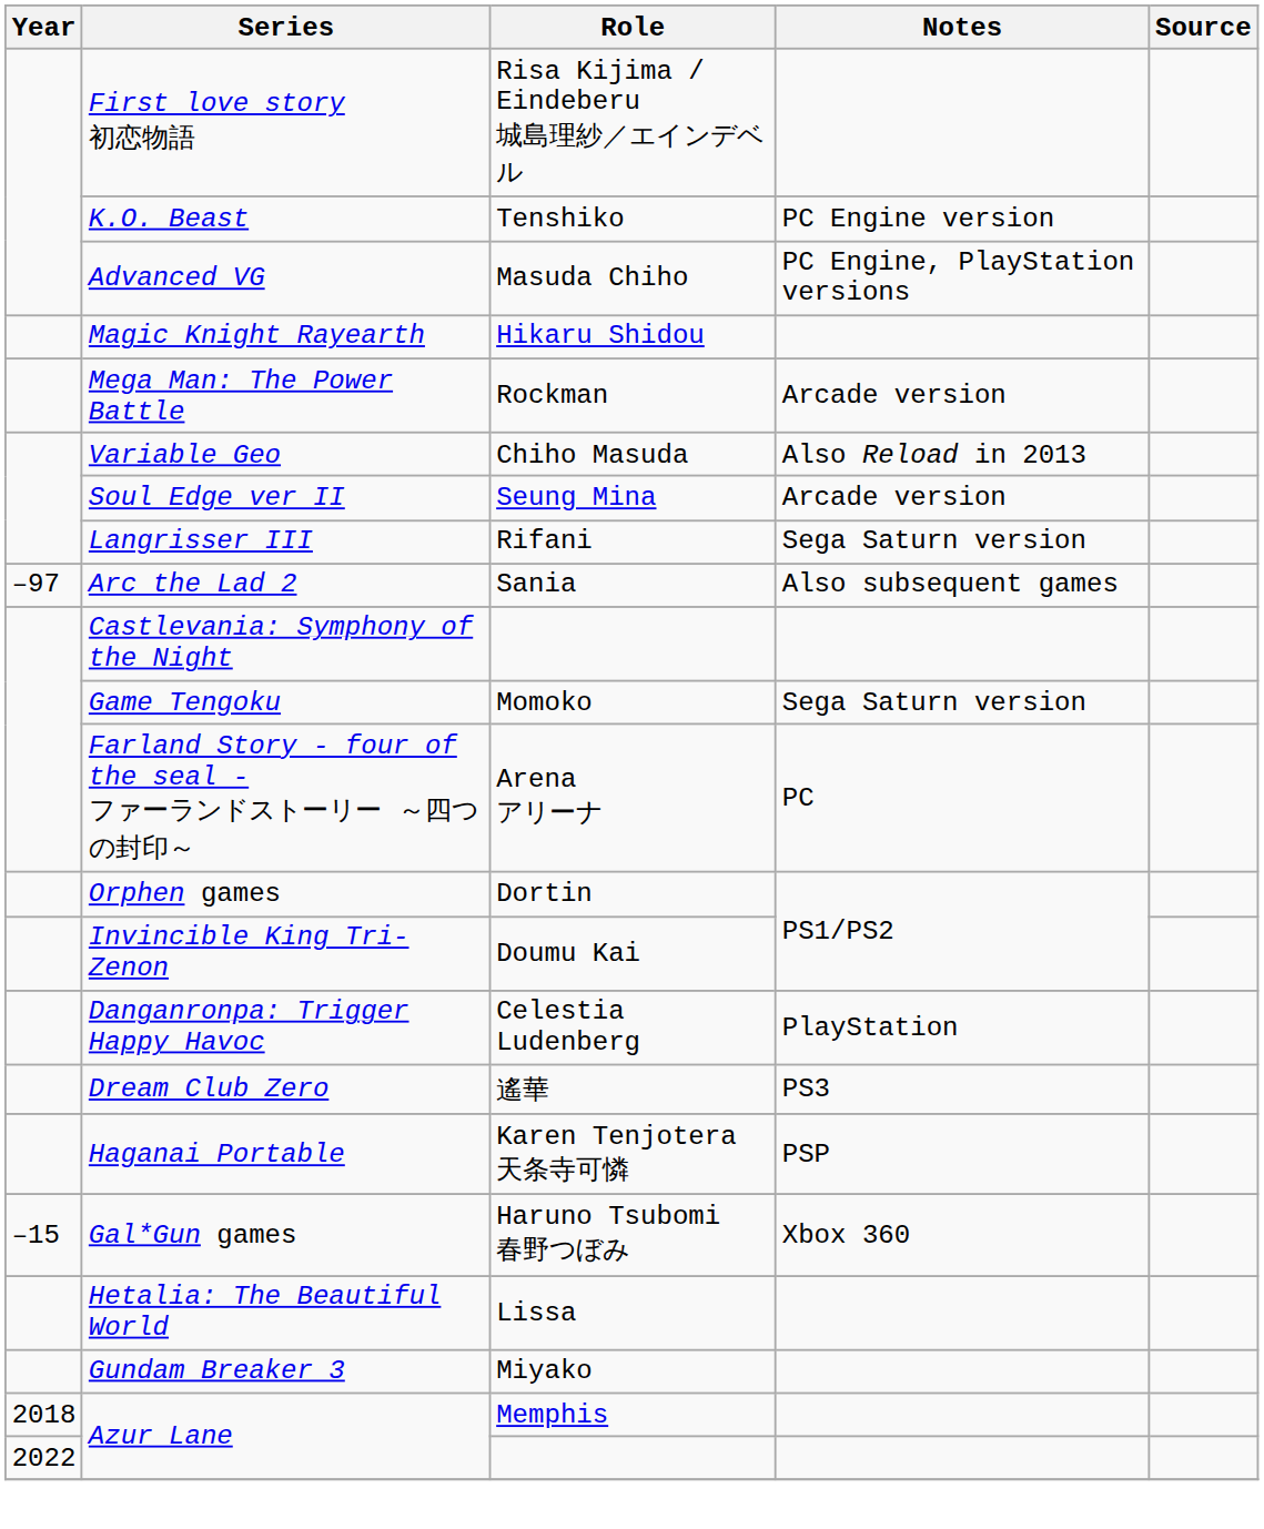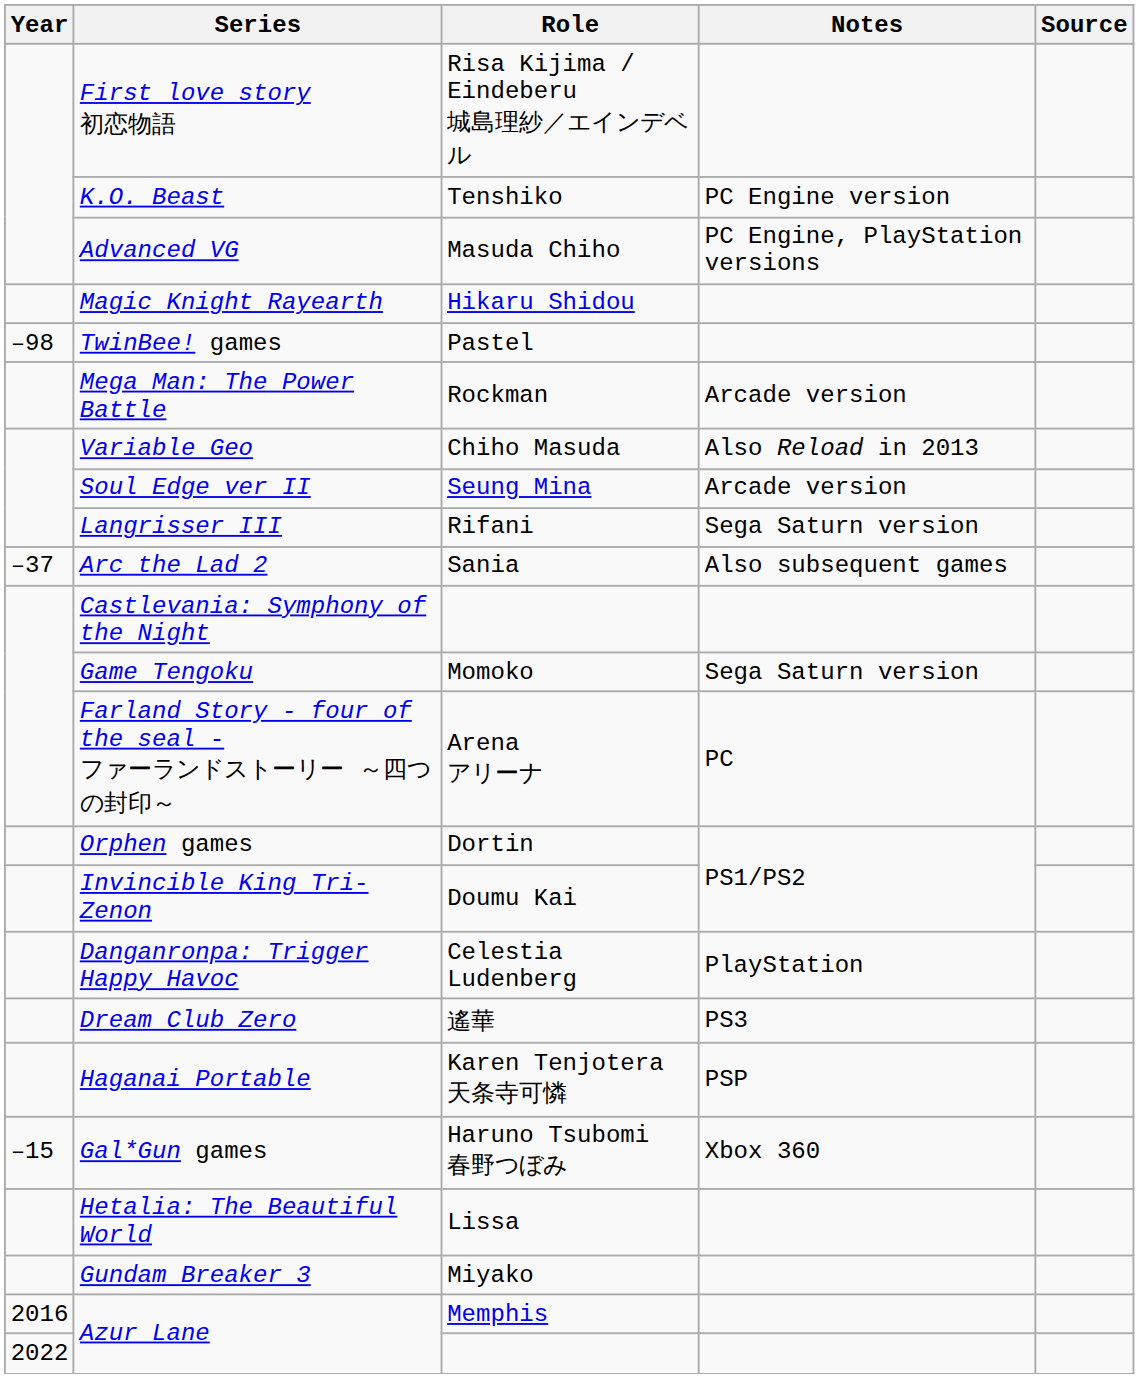 <table class="wikitable sortable plainrowheaders">
 <tr>
 <th>Year</th>
 <th>Series</th>
 <th>Role</th>
 <th class="unsortable">Notes</th>
 <th class="unsortable">Source</th>
 </tr>
 <tr>
 <td rowspan="3"></td>
 <td><em><a href='#'>First love story</a></em><br>初恋物語</td>
 <td>Risa Kijima / Eindeberu<br>城島理紗／エインデベル</td>
 <td></td>
 <td></td>
 </tr>
 <tr>
 <td><em><a href='#'>K.O. Beast</a></em></td>
 <td>Tenshiko</td>
 <td>PC Engine version</td>
 <td></td>
 </tr>
 <tr>
 <td><em><a href='#'>Advanced VG</a></em></td>
 <td>Masuda Chiho</td>
 <td>PC Engine, PlayStation versions</td>
 <td></td>
 </tr>
 <tr>
 <td></td>
 <td><em><a href='#'>Magic Knight Rayearth</a></em></td>
 <td><a href='#'>Hikaru Shidou</a></td>
 <td></td>
 <td></td>
 </tr>
 <tr>
+<td>–98</td>
+<td><em><a href='#'>TwinBee!</a></em> games</td>
+<td>Pastel</td>
+<td></td>
+<td></td>
+</tr>
+<tr>
 <td></td>
 <td><em><a href='#'>Mega Man: The Power Battle</a></em></td>
 <td>Rockman</td>
 <td>Arcade version</td>
 <td></td>
 </tr>
 <tr>
 <td rowspan="3"></td>
 <td><em><a href='#'>Variable Geo</a></em></td>
 <td>Chiho Masuda</td>
 <td>Also <em>Reload</em> in 2013</td>
 <td></td>
 </tr>
 <tr>
 <td><em><a href='#'>Soul Edge ver II</a></em></td>
 <td><a href='#'>Seung Mina</a></td>
 <td>Arcade version</td>
 <td></td>
 </tr>
 <tr>
 <td><em><a href='#'>Langrisser III</a></em></td>
 <td>Rifani</td>
 <td>Sega Saturn version</td>
 <td></td>
 </tr>
 <tr>
-<td>–97</td>
+<td>–37</td>
 <td><em><a href='#'>Arc the Lad 2</a></em></td>
 <td>Sania </td>
 <td>Also subsequent games</td>
 <td></td>
 </tr>
 <tr>
 <td rowspan="3"></td>
 <td><em><a href='#'>Castlevania: Symphony of the Night</a></em></td>
 <td></td>
 <td> </td>
 <td></td>
 </tr>
 <tr>
 <td><em><a href='#'>Game Tengoku</a></em></td>
 <td>Momoko</td>
 <td>Sega Saturn version</td>
 <td></td>
 </tr>
 <tr>
 <td><em><a href='#'>Farland Story - four of the seal -</a></em><br>ファーランドストーリー ～四つの封印～</td>
 <td>Arena<br>アリーナ</td>
 <td>PC</td>
 <td></td>
 </tr>
 <tr>
 <td></td>
 <td><em><a href='#'>Orphen</a></em> games</td>
 <td>Dortin</td>
 <td rowspan="2">PS1/PS2</td>
 <td></td>
 </tr>
 <tr>
 <td></td>
 <td><em><a href='#'>Invincible King Tri-Zenon</a></em></td>
 <td>Doumu Kai</td>
 <td></td>
 </tr>
 <tr>
 <td></td>
 <td><em><a href='#'>Danganronpa: Trigger Happy Havoc</a></em></td>
 <td>Celestia Ludenberg</td>
 <td>PlayStation</td>
 <td></td>
 </tr>
 <tr>
 <td></td>
 <td><em><a href='#'>Dream Club Zero</a></em></td>
 <td>遙華</td>
 <td>PS3</td>
 <td></td>
 </tr>
 <tr>
 <td></td>
 <td><em><a href='#'>Haganai Portable</a></em></td>
 <td>Karen Tenjotera<br>天条寺可憐</td>
 <td>PSP</td>
 <td></td>
 </tr>
 <tr>
 <td>–15</td>
 <td><em><a href='#'>Gal*Gun</a></em> games</td>
 <td>Haruno Tsubomi<br>春野つぼみ</td>
 <td>Xbox 360</td>
 <td></td>
 </tr>
 <tr>
 <td></td>
 <td><em><a href='#'>Hetalia: The Beautiful World</a></em></td>
 <td>Lissa</td>
 <td></td>
 <td></td>
 </tr>
 <tr>
 <td></td>
 <td><em><a href='#'>Gundam Breaker 3</a></em></td>
 <td>Miyako</td>
 <td></td>
 <td></td>
 </tr>
 <tr>
-<td>2018</td>
+<td>2016</td>
 <td rowspan="2"><em><a href='#'>Azur Lane</a></em></td>
 <td><a href='#'>Memphis</a></td>
 <td></td>
 <td></td>
 </tr>
 <tr>
 <td>2022</td>
 <td></td>
 <td></td>
 <td></td>
 </tr>
 <tr>
 </tr>
 </table>
